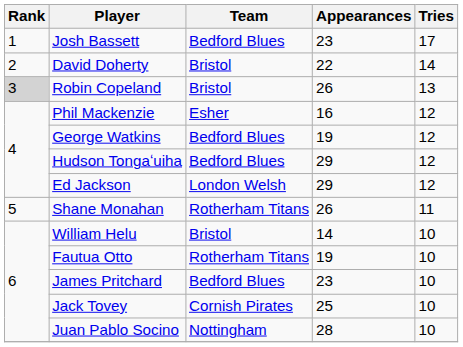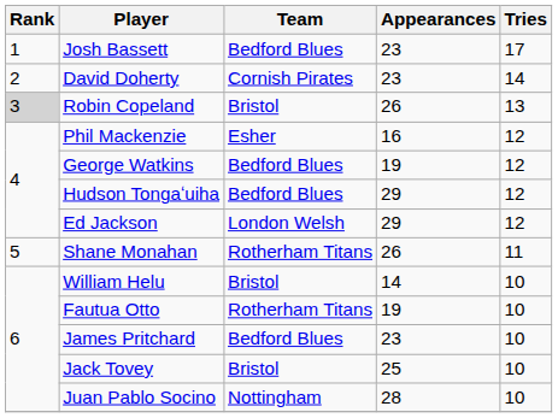 <table class="wikitable">
 <tr>
 <th>Rank</th>
 <th>Player</th>
 <th>Team</th>
 <th>Appearances</th>
 <th>Tries</th>
 </tr>
 <tr>
 <td>1</td>
 <td> <a href='#'>Josh Bassett</a></td>
 <td><a href='#'>Bedford Blues</a></td>
 <td>23</td>
 <td>17</td>
 </tr>
 <tr>
 <td>2</td>
 <td> <a href='#'>David Doherty</a></td>
-<td><a href='#'>Bristol</a></td>
-<td>22</td>
+<td><a href='#'>Cornish Pirates</a></td>
+<td>23</td>
 <td>14</td>
 </tr>
 <tr>
 <td style="background: lightgrey;">3</td>
 <td> <a href='#'>Robin Copeland</a></td>
 <td><a href='#'>Bristol</a></td>
 <td>26</td>
 <td>13</td>
 </tr>
 <tr>
 <td rowspan=4>4</td>
 <td> <a href='#'>Phil Mackenzie</a></td>
 <td><a href='#'>Esher</a></td>
 <td>16</td>
 <td>12</td>
 </tr>
 <tr>
 <td> <a href='#'>George Watkins</a></td>
 <td><a href='#'>Bedford Blues</a></td>
 <td>19</td>
 <td>12</td>
 </tr>
 <tr>
 <td> <a href='#'>Hudson Tongaʻuiha</a></td>
 <td><a href='#'>Bedford Blues</a></td>
 <td>29</td>
 <td>12</td>
 </tr>
 <tr>
 <td> <a href='#'>Ed Jackson</a></td>
 <td><a href='#'>London Welsh</a></td>
 <td>29</td>
 <td>12</td>
 </tr>
 <tr>
 <td>5</td>
 <td> <a href='#'>Shane Monahan</a></td>
 <td><a href='#'>Rotherham Titans</a></td>
 <td>26</td>
 <td>11</td>
 </tr>
 <tr>
 <td rowspan=5>6</td>
 <td> <a href='#'>William Helu</a></td>
 <td><a href='#'>Bristol</a></td>
 <td>14</td>
 <td>10</td>
 </tr>
 <tr>
 <td> <a href='#'>Fautua Otto</a></td>
 <td><a href='#'>Rotherham Titans</a></td>
 <td>19</td>
 <td>10</td>
 </tr>
 <tr>
 <td> <a href='#'>James Pritchard</a></td>
 <td><a href='#'>Bedford Blues</a></td>
 <td>23</td>
 <td>10</td>
 </tr>
 <tr>
 <td> <a href='#'>Jack Tovey</a></td>
-<td><a href='#'>Cornish Pirates</a></td>
+<td><a href='#'>Bristol</a></td>
 <td>25</td>
 <td>10</td>
 </tr>
 <tr>
 <td> <a href='#'>Juan Pablo Socino</a></td>
 <td><a href='#'>Nottingham</a></td>
 <td>28</td>
 <td>10</td>
 </tr>
 <tr>
 </tr>
 </table>
